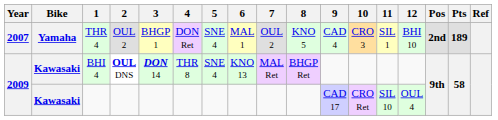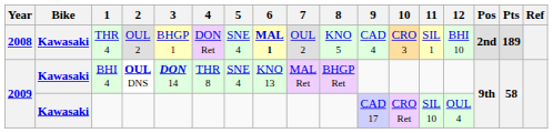 <table class="wikitable" style="text-align:center; font-size:90%">
 <tr>
 <th>Year</th>
 <th>Bike</th>
 <th>1</th>
 <th>2</th>
 <th>3</th>
 <th>4</th>
 <th>5</th>
 <th>6</th>
 <th>7</th>
 <th>8</th>
 <th>9</th>
 <th>10</th>
 <th>11</th>
 <th>12</th>
 <th>Pos</th>
 <th>Pts</th>
 <th>Ref</th>
 </tr>
 <tr>
-<th><a href='#'>2007</a></th>
-<th><a href='#'>Yamaha</a></th>
+<th><a href='#'>2008</a></th>
+<th align="left"><a href='#'>Kawasaki</a></th>
 <td style="background:#dfffdf;"><a href='#'>THR</a><br><small>4</small></td>
 <td style="background:#DFDFDF;"><a href='#'>OUL</a><br><small>2</small></td>
 <td style="background:#FFFFBF;"><a href='#'>BHGP</a><br><small>1</small></td>
 <td style="background:#EFCFFF;"><a href='#'>DON</a><br><small>Ret</small></td>
 <td style="background:#dfffdf;"><a href='#'>SNE</a><br><small>4</small></td>
-<td style="background:#FFFFBF;"><a href='#'>MAL</a><br><small>1</small></td>
+<td style="background:#FFFFBF;"><strong><a href='#'>MAL</a><br><small>1</small></strong></td>
 <td style="background:#DFDFDF;"><a href='#'>OUL</a><br><small>2</small></td>
 <td style="background:#dfffdf;"><a href='#'>KNO</a><br><small>5</small></td>
 <td style="background:#dfffdf;"><a href='#'>CAD</a><br><small>4</small></td>
 <td style="background:#FFDF9F;"><a href='#'>CRO</a><br><small>3</small></td>
 <td style="background:#FFFFBF;"><a href='#'>SIL</a><br><small>1</small></td>
 <td style="background:#dfffdf;"><a href='#'>BHI</a><br><small>10</small></td>
 <td style="background:#DFDFDF;"><strong>2nd</strong></td>
 <td style="background:#DFDFDF;"><strong>189</strong></td>
 <th></th>
 </tr>
 <tr>
 <th align="left" rowspan=2><a href='#'>2009</a></th>
 <th align="left"><a href='#'>Kawasaki</a></th>
 <td style="background:#DFFFDF;"><a href='#'>BHI</a> <br><small>4</small></td>
 <td style="background:#FFFFFF;"><strong><a href='#'>OUL</a></strong><br><small>DNS</small></td>
 <td style="background:#DFFFDF;"><strong><em><a href='#'>DON</a></em></strong><br><small>14</small></td>
 <td style="background:#DFFFDF;"><a href='#'>THR</a><br><small>8</small></td>
 <td style="background:#DFFFDF;"><a href='#'>SNE</a><br><small>4</small></td>
 <td style="background:#DFFFDF;"><a href='#'>KNO</a><br><small>13</small></td>
 <td style="background:#EFCFFF;"><a href='#'>MAL</a><br><small>Ret</small></td>
 <td style="background:#EFCFFF;"><a href='#'>BHGP</a><br><small>Ret</small></td>
 <td></td>
 <td></td>
 <td></td>
 <td></td>
 <th rowspan=2>9th</th>
 <th rowspan=2>58</th>
 <th rowspan=2></th>
 </tr>
 <tr>
 <th align="left"><a href='#'>Kawasaki</a></th>
 <td></td>
 <td></td>
 <td></td>
 <td></td>
 <td></td>
 <td></td>
 <td></td>
 <td></td>
 <td style="background:#CFCFFF;"><a href='#'>CAD</a><br><small>17</small></td>
 <td style="background:#EFCFFF;"><a href='#'>CRO</a><br><small>Ret</small></td>
 <td style="background:#DFFFDF;"><a href='#'>SIL</a><br><small>10</small></td>
 <td style="background:#DFFFDF;"><a href='#'>OUL</a><br><small>4</small></td>
 </tr>
 </table>
